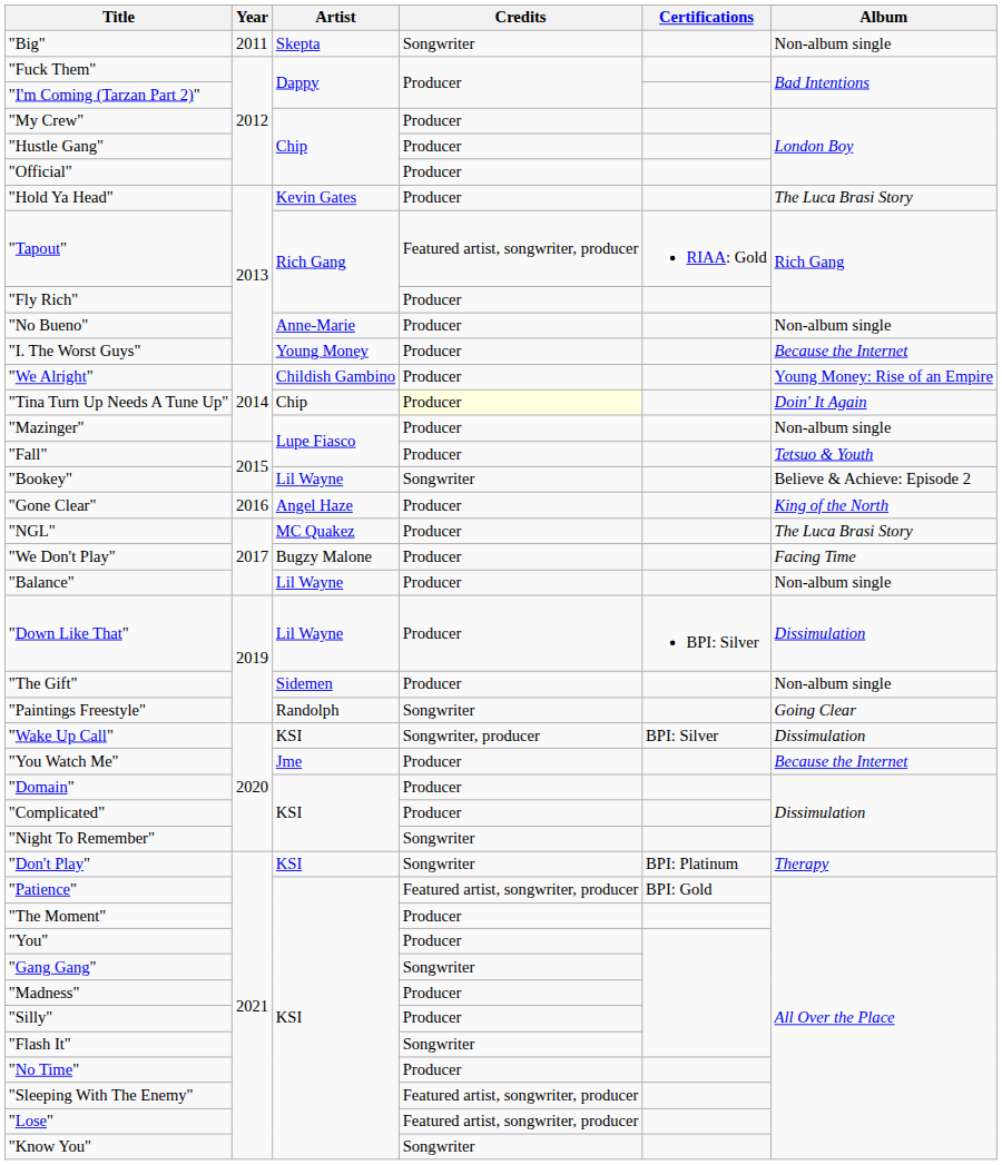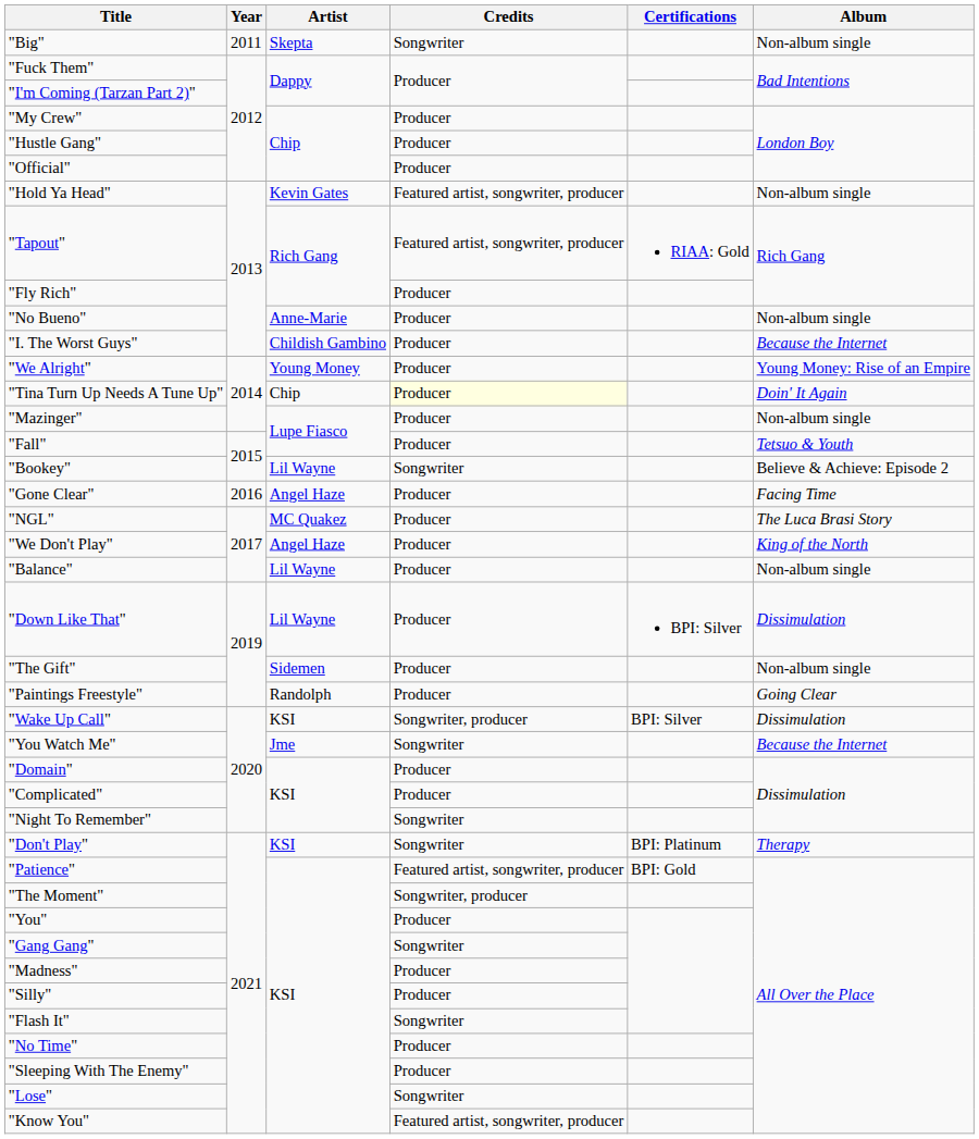 <table class="wikitable">
 <tr>
 <th>Title</th>
 <th>Year</th>
 <th>Artist</th>
 <th>Credits</th>
 <th><a href='#'>Certifications</a></th>
 <th>Album</th>
 </tr>
 <tr>
 <td>"Big"<br></td>
 <td>2011</td>
 <td><a href='#'>Skepta</a></td>
 <td>Songwriter</td>
 <td></td>
 <td>Non-album single</td>
 </tr>
 <tr>
 <td>"Fuck Them"</td>
 <td rowspan="5">2012</td>
 <td rowspan="2"><a href='#'>Dappy</a></td>
 <td rowspan="2">Producer</td>
 <td></td>
 <td rowspan="2"><a href='#'><em>Bad Intentions</em></a></td>
 </tr>
 <tr>
 <td>"<a href='#'>I'm Coming (Tarzan Part 2)</a>"</td>
 <td></td>
 </tr>
 <tr>
 <td>"My Crew"<br></td>
 <td rowspan="3"><a href='#'>Chip</a></td>
 <td>Producer</td>
 <td></td>
 <td rowspan="3"><a href='#'><em>London Boy</em></a></td>
 </tr>
 <tr>
 <td>"Hustle Gang"<br></td>
 <td>Producer</td>
 <td></td>
 </tr>
 <tr>
 <td>"Official"<br></td>
 <td>Producer</td>
 <td></td>
 </tr>
 <tr>
 <td>"Hold Ya Head"</td>
 <td rowspan="5">2013</td>
 <td><a href='#'>Kevin Gates</a></td>
-<td>Producer</td>
+<td>Featured artist, songwriter, producer</td>
 <td></td>
-<td><em>The Luca Brasi Story</em></td>
+<td>Non-album single</td>
 </tr>
 <tr>
 <td>"<a href='#'>Tapout</a>"<br></td>
 <td rowspan="2"><a href='#'>Rich Gang</a></td>
 <td>Featured artist, songwriter, producer</td>
 <td><br><ul><li><a href='#'>RIAA</a>: Gold</li></ul></td>
 <td rowspan="2"><a href='#'>Rich Gang</a></td>
 </tr>
 <tr>
 <td>"Fly Rich"<br></td>
 <td>Producer</td>
 <td></td>
 </tr>
 <tr>
 <td>"No Bueno"</td>
 <td><a href='#'>Anne-Marie</a></td>
 <td>Producer</td>
 <td></td>
 <td>Non-album single</td>
 </tr>
 <tr>
 <td>"I. The Worst Guys"<br></td>
-<td><a href='#'>Young Money</a></td>
+<td><a href='#'>Childish Gambino</a></td>
 <td>Producer</td>
 <td></td>
 <td><em><a href='#'>Because the Internet</a></em></td>
 </tr>
 <tr>
 <td>"<a href='#'>We Alright</a>"<br></td>
 <td rowspan="3">2014</td>
-<td><a href='#'>Childish Gambino</a></td>
+<td><a href='#'>Young Money</a></td>
 <td>Producer</td>
 <td></td>
 <td><a href='#'>Young Money: Rise of an Empire</a></td>
 </tr>
 <tr>
 <td>"Tina Turn Up Needs A Tune Up"</td>
 <td>Chip</td>
 <td style="background: lightyellow;">Producer</td>
 <td></td>
 <td><em><a href='#'>Doin' It Again</a></em></td>
 </tr>
 <tr>
 <td>"Mazinger"<br></td>
 <td rowspan="2"><a href='#'>Lupe Fiasco</a></td>
 <td>Producer</td>
 <td></td>
 <td>Non-album single</td>
 </tr>
 <tr>
 <td>"Fall"</td>
 <td rowspan="2">2015</td>
 <td>Producer</td>
 <td></td>
 <td><em><a href='#'>Tetsuo & Youth</a></em></td>
 </tr>
 <tr>
 <td>"Bookey"</td>
 <td><a href='#'>Lil Wayne</a></td>
 <td>Songwriter</td>
 <td></td>
 <td>Believe & Achieve: Episode 2</td>
 </tr>
 <tr>
 <td>"Gone Clear"</td>
 <td>2016</td>
 <td><a href='#'>Angel Haze</a></td>
 <td>Producer</td>
 <td></td>
-<td><a href='#'><em>King of the North</em></a></td>
+<td><em>Facing Time</em></td>
 </tr>
 <tr>
 <td>"NGL"<br></td>
 <td rowspan="3">2017</td>
 <td><a href='#'>MC Quakez</a></td>
 <td>Producer</td>
 <td></td>
 <td><em>The Luca Brasi Story</em></td>
 </tr>
 <tr>
 <td>"We Don't Play"</td>
-<td>Bugzy Malone</td>
+<td><a href='#'>Angel Haze</a></td>
 <td>Producer</td>
 <td></td>
-<td><em>Facing Time</em></td>
+<td><a href='#'><em>King of the North</em></a></td>
 </tr>
 <tr>
 <td>"Balance"<br></td>
 <td><a href='#'>Lil Wayne</a></td>
 <td>Producer</td>
 <td></td>
 <td>Non-album single</td>
 </tr>
 <tr>
 <td>"<a href='#'>Down Like That</a>"<br></td>
 <td rowspan="3">2019</td>
 <td><a href='#'>Lil Wayne</a></td>
 <td>Producer</td>
 <td><br><ul><li>BPI: Silver</li></ul></td>
 <td><a href='#'><em>Dissimulation</em></a></td>
 </tr>
 <tr>
 <td>"The Gift"<br></td>
 <td><a href='#'>Sidemen</a></td>
 <td>Producer</td>
 <td></td>
 <td>Non-album single</td>
 </tr>
 <tr>
 <td>"Paintings Freestyle"</td>
 <td>Randolph</td>
-<td>Songwriter</td>
+<td>Producer</td>
 <td></td>
 <td><em>Going Clear</em></td>
 </tr>
 <tr>
 <td>"<a href='#'>Wake Up Call</a>"<br></td>
 <td rowspan="5">2020</td>
 <td>KSI</td>
 <td>Songwriter, producer</td>
 <td>BPI: Silver</td>
 <td><em>Dissimulation</em></td>
 </tr>
 <tr>
 <td>"You Watch Me"</td>
 <td><a href='#'>Jme</a></td>
-<td>Producer</td>
+<td>Songwriter</td>
 <td></td>
 <td><em><a href='#'>Because the Internet</a></em></td>
 </tr>
 <tr>
 <td>"<a href='#'>Domain</a>"</td>
 <td rowspan="3">KSI</td>
 <td>Producer</td>
 <td></td>
 <td rowspan="3"><em>Dissimulation</em></td>
 </tr>
 <tr>
 <td>"Complicated"</td>
 <td>Producer</td>
 <td></td>
 </tr>
 <tr>
 <td>"Night To Remember"<br></td>
 <td>Songwriter</td>
 <td></td>
 </tr>
 <tr>
 <td>"<a href='#'>Don't Play</a>"<br></td>
 <td rowspan="12">2021</td>
 <td><a href='#'>KSI</a></td>
 <td>Songwriter</td>
 <td>BPI: Platinum</td>
 <td><em><a href='#'>Therapy</a></em></td>
 </tr>
 <tr>
 <td>"<a href='#'>Patience</a>"<br></td>
 <td rowspan="11">KSI</td>
 <td>Featured artist, songwriter, producer</td>
 <td>BPI: Gold</td>
 <td rowspan="11"><a href='#'><em>All Over the Place</em></a></td>
 </tr>
 <tr>
 <td>"The Moment"</td>
-<td>Producer</td>
+<td>Songwriter, producer</td>
 <td></td>
 </tr>
 <tr>
 <td>"You"</td>
 <td>Producer</td>
 </tr>
 <tr>
 <td>"<a href='#'>Gang Gang</a>"<br></td>
 <td>Songwriter</td>
 </tr>
 <tr>
 <td>"Madness"</td>
 <td>Producer</td>
 </tr>
 <tr>
 <td>"Silly"<br></td>
 <td>Producer</td>
 </tr>
 <tr>
 <td>"Flash It"<br></td>
 <td>Songwriter</td>
 </tr>
 <tr>
 <td>"<a href='#'>No Time</a>"<br></td>
 <td>Producer</td>
 <td></td>
 </tr>
 <tr>
 <td>"Sleeping With The Enemy"<br></td>
-<td>Featured artist, songwriter, producer</td>
+<td>Producer</td>
 <td></td>
 </tr>
 <tr>
 <td>"<a href='#'>Lose</a>"<br></td>
-<td>Featured artist, songwriter, producer</td>
+<td>Songwriter</td>
 <td></td>
 </tr>
 <tr>
 <td>"Know You"<br></td>
-<td>Songwriter</td>
+<td>Featured artist, songwriter, producer</td>
 <td></td>
 </tr>
 </table>
